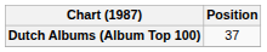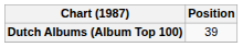 <table class="wikitable plainrowheaders" style="text-align:center">
 <tr>
 <th scope="col">Chart (1987)</th>
 <th scope="col">Position</th>
 </tr>
 <tr>
 <th scope="row">Dutch Albums (Album Top 100)</th>
-<td>37</td>
+<td>39</td>
 </tr>
 <tr>
 </tr>
 </table>
